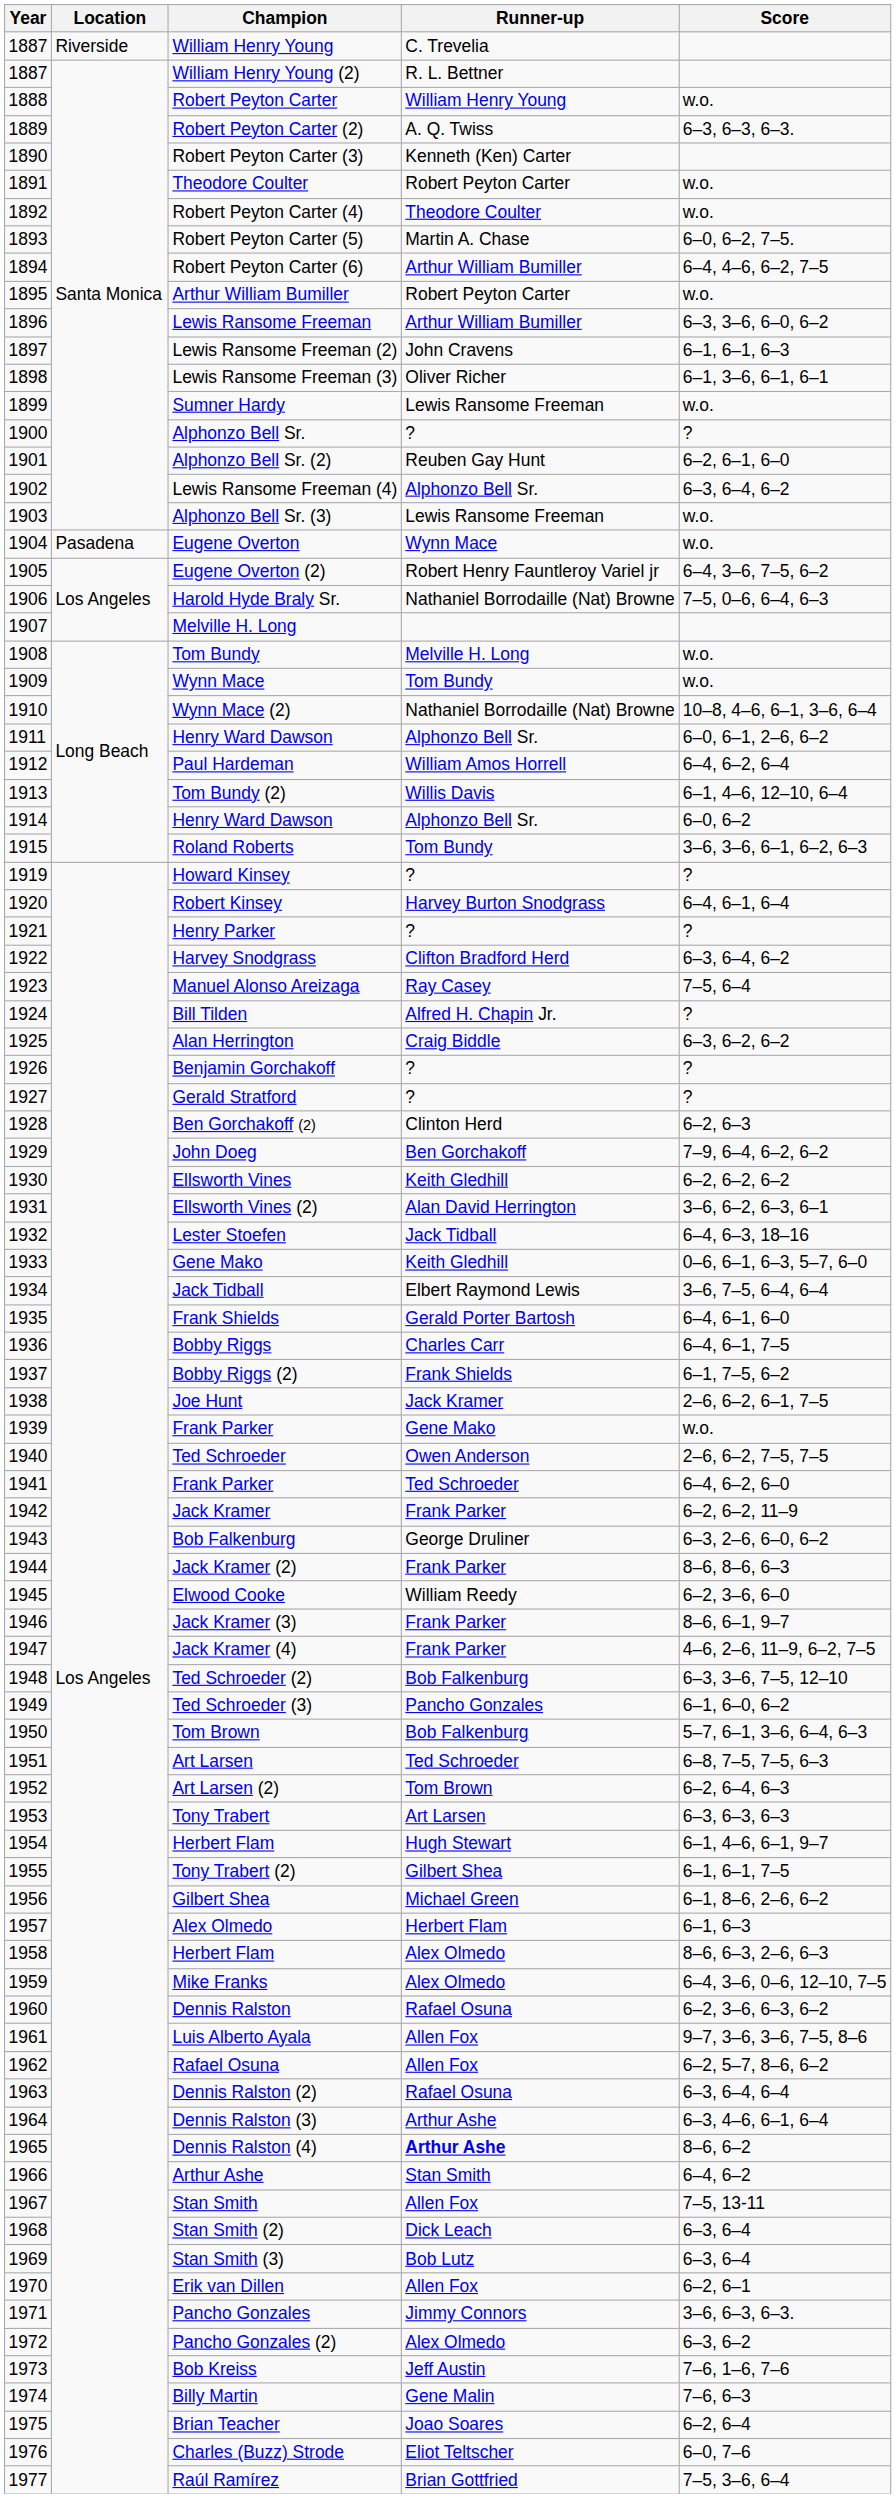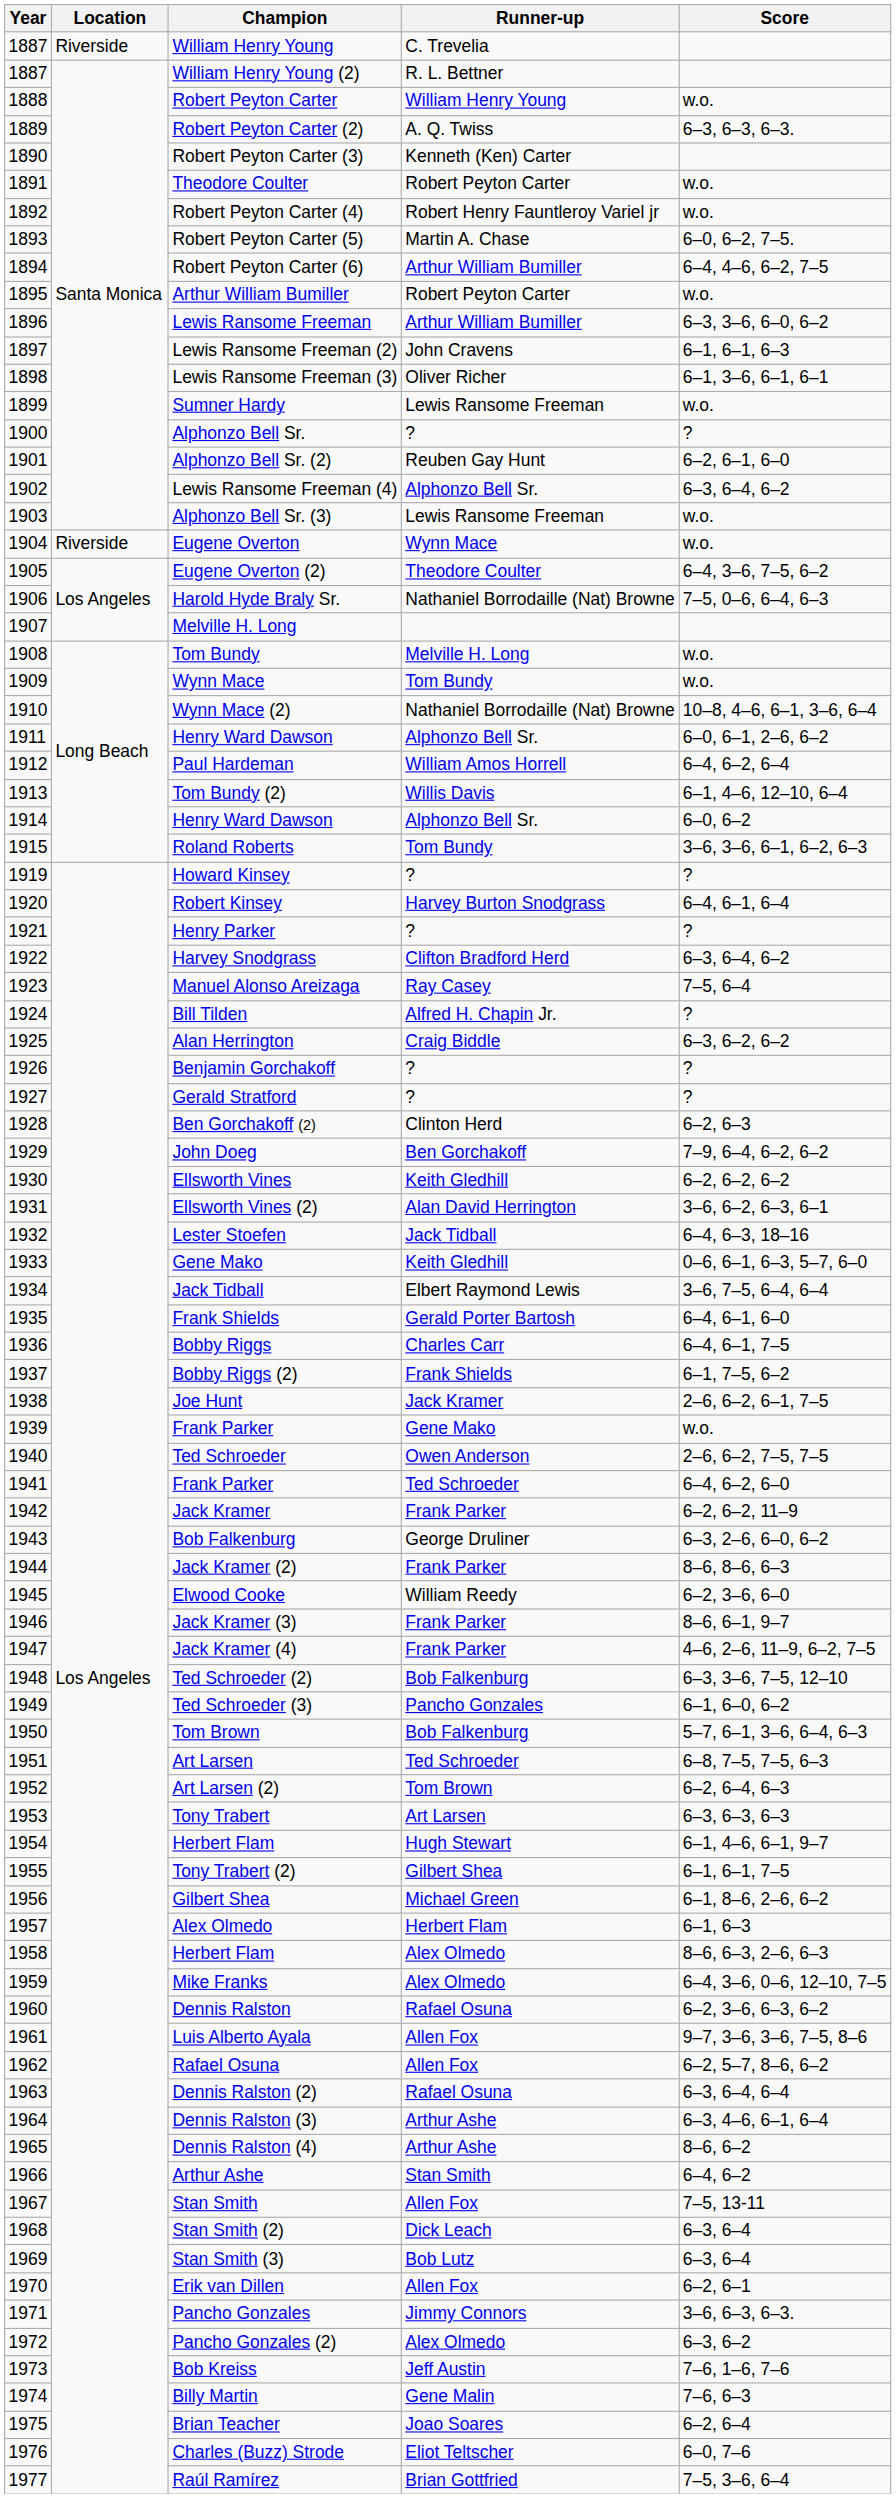 <table class="wikitable">
 <tr>
 <th width=17>Year</th>
 <th width=100>Location</th>
 <th>Champion</th>
 <th>Runner-up</th>
 <th>Score</th>
 </tr>
 <tr>
 <td>1887</td>
 <td>Riverside</td>
 <td> <a href='#'>William Henry Young</a></td>
 <td> C. Trevelia</td>
 <td></td>
 </tr>
 <tr>
 <td>1887</td>
 <td rowspan=17>Santa Monica</td>
 <td> <a href='#'>William Henry Young</a> (2)</td>
 <td> R. L. Bettner</td>
 <td></td>
 </tr>
 <tr>
 <td>1888</td>
 <td> <a href='#'>Robert Peyton Carter</a></td>
 <td> <a href='#'>William Henry Young</a></td>
 <td>w.o.</td>
 </tr>
 <tr>
 <td>1889</td>
 <td> <a href='#'>Robert Peyton Carter</a> (2)</td>
 <td> A. Q. Twiss</td>
 <td>6–3, 6–3, 6–3.</td>
 </tr>
 <tr>
 <td>1890</td>
 <td> Robert Peyton Carter  (3)</td>
 <td> Kenneth (Ken) Carter</td>
 <td></td>
 </tr>
 <tr>
 <td>1891</td>
 <td> <a href='#'>Theodore Coulter</a></td>
 <td> Robert Peyton Carter</td>
 <td>w.o.</td>
 </tr>
 <tr>
 <td>1892</td>
 <td> Robert Peyton Carter (4)</td>
-<td> <a href='#'>Theodore Coulter</a></td>
+<td> Robert Henry Fauntleroy Variel jr</td>
 <td>w.o.</td>
 </tr>
 <tr>
 <td>1893</td>
 <td> Robert Peyton Carter (5)</td>
 <td> Martin A. Chase</td>
 <td>6–0, 6–2, 7–5.</td>
 </tr>
 <tr>
 <td>1894</td>
 <td> Robert Peyton Carter (6)</td>
 <td> <a href='#'>Arthur William Bumiller</a></td>
 <td>6–4, 4–6, 6–2, 7–5</td>
 </tr>
 <tr>
 <td>1895</td>
 <td> <a href='#'>Arthur William Bumiller</a></td>
 <td> Robert Peyton Carter</td>
 <td>w.o.</td>
 </tr>
 <tr>
 <td>1896</td>
 <td> <a href='#'>Lewis Ransome Freeman</a></td>
 <td> <a href='#'>Arthur William Bumiller</a></td>
 <td>6–3, 3–6, 6–0, 6–2</td>
 </tr>
 <tr>
 <td>1897</td>
 <td> Lewis Ransome Freeman (2)</td>
 <td> John Cravens</td>
 <td>6–1, 6–1, 6–3</td>
 </tr>
 <tr>
 <td>1898</td>
 <td> Lewis Ransome Freeman (3)</td>
 <td> Oliver Richer</td>
 <td>6–1, 3–6, 6–1, 6–1</td>
 </tr>
 <tr>
 <td>1899</td>
 <td> <a href='#'>Sumner Hardy</a></td>
 <td> Lewis Ransome Freeman</td>
 <td>w.o.</td>
 </tr>
 <tr>
 <td>1900</td>
 <td> <a href='#'>Alphonzo Bell</a> Sr.</td>
 <td>?</td>
 <td>?</td>
 </tr>
 <tr>
 <td>1901</td>
 <td> <a href='#'>Alphonzo Bell</a> Sr. (2)</td>
 <td> Reuben Gay Hunt</td>
 <td>6–2, 6–1, 6–0</td>
 </tr>
 <tr>
 <td>1902</td>
 <td> Lewis Ransome Freeman (4)</td>
 <td> <a href='#'>Alphonzo Bell</a> Sr.</td>
 <td>6–3, 6–4, 6–2</td>
 </tr>
 <tr>
 <td>1903</td>
 <td> <a href='#'>Alphonzo Bell</a> Sr. (3)</td>
 <td> Lewis Ransome Freeman</td>
 <td>w.o.</td>
 </tr>
 <tr>
 <td>1904</td>
-<td>Pasadena</td>
+<td>Riverside</td>
 <td> <a href='#'>Eugene Overton</a></td>
 <td> <a href='#'>Wynn Mace</a></td>
 <td>w.o.</td>
 </tr>
 <tr>
 <td>1905</td>
 <td rowspan=3>Los Angeles</td>
 <td> <a href='#'>Eugene Overton</a> (2)</td>
-<td> Robert Henry Fauntleroy Variel jr</td>
+<td> <a href='#'>Theodore Coulter</a></td>
 <td>6–4, 3–6, 7–5, 6–2</td>
 </tr>
 <tr>
 <td>1906</td>
 <td> <a href='#'>Harold Hyde Braly</a> Sr.</td>
 <td> Nathaniel Borrodaille (Nat) Browne</td>
 <td>7–5, 0–6, 6–4, 6–3</td>
 </tr>
 <tr>
 <td>1907</td>
 <td> <a href='#'>Melville H. Long</a></td>
 <td></td>
 <td></td>
 </tr>
 <tr>
 <td>1908</td>
 <td rowspan=8>Long Beach</td>
 <td> <a href='#'>Tom Bundy</a></td>
 <td> <a href='#'>Melville H. Long</a></td>
 <td>w.o.</td>
 </tr>
 <tr>
 <td>1909</td>
 <td> <a href='#'>Wynn Mace</a></td>
 <td> <a href='#'>Tom Bundy</a></td>
 <td>w.o.</td>
 </tr>
 <tr>
 <td>1910</td>
 <td> <a href='#'>Wynn Mace</a> (2)</td>
 <td> Nathaniel Borrodaille (Nat) Browne</td>
 <td>10–8, 4–6, 6–1, 3–6, 6–4</td>
 </tr>
 <tr>
 <td>1911</td>
 <td> <a href='#'>Henry Ward Dawson</a></td>
 <td> <a href='#'>Alphonzo Bell</a> Sr.</td>
 <td>6–0, 6–1, 2–6, 6–2</td>
 </tr>
 <tr>
 <td>1912</td>
 <td> <a href='#'>Paul Hardeman</a></td>
 <td>  <a href='#'>William Amos Horrell</a></td>
 <td>6–4, 6–2, 6–4</td>
 </tr>
 <tr>
 <td>1913</td>
 <td> <a href='#'>Tom Bundy</a> (2)</td>
 <td>  <a href='#'>Willis Davis</a></td>
 <td>6–1, 4–6, 12–10, 6–4</td>
 </tr>
 <tr>
 <td>1914</td>
 <td> <a href='#'>Henry Ward Dawson</a></td>
 <td> <a href='#'>Alphonzo Bell</a> Sr.</td>
 <td>6–0, 6–2</td>
 </tr>
 <tr>
 <td>1915</td>
 <td> <a href='#'>Roland Roberts</a></td>
 <td> <a href='#'>Tom Bundy</a></td>
 <td>3–6, 3–6, 6–1, 6–2, 6–3</td>
 </tr>
 <tr>
 <td>1919</td>
 <td rowspan=59>Los Angeles</td>
 <td> <a href='#'>Howard Kinsey</a></td>
 <td>?</td>
 <td>?</td>
 </tr>
 <tr>
 <td>1920</td>
 <td> <a href='#'>Robert Kinsey</a></td>
 <td> <a href='#'>Harvey Burton Snodgrass</a></td>
 <td>6–4, 6–1, 6–4</td>
 </tr>
 <tr>
 <td>1921</td>
 <td> <a href='#'>Henry Parker</a></td>
 <td>?</td>
 <td>?</td>
 </tr>
 <tr>
 <td>1922</td>
 <td> <a href='#'>Harvey Snodgrass</a></td>
 <td> <a href='#'>Clifton Bradford Herd</a></td>
 <td>6–3, 6–4, 6–2</td>
 </tr>
 <tr>
 <td>1923</td>
 <td> <a href='#'>Manuel Alonso Areizaga</a></td>
 <td> <a href='#'>Ray Casey</a></td>
 <td>7–5, 6–4</td>
 </tr>
 <tr>
 <td>1924</td>
 <td> <a href='#'>Bill Tilden</a></td>
 <td> <a href='#'>Alfred H. Chapin</a> Jr.</td>
 <td>?</td>
 </tr>
 <tr>
 <td>1925</td>
 <td> <a href='#'>Alan Herrington</a></td>
 <td> <a href='#'>Craig Biddle</a></td>
 <td>6–3, 6–2, 6–2</td>
 </tr>
 <tr>
 <td>1926</td>
 <td> <a href='#'>Benjamin Gorchakoff</a></td>
 <td>?</td>
 <td>?</td>
 </tr>
 <tr>
 <td>1927</td>
 <td> <a href='#'>Gerald Stratford</a></td>
 <td>?</td>
 <td>?</td>
 </tr>
 <tr>
 <td>1928</td>
 <td> <a href='#'>Ben Gorchakoff</a> <small>(2)</small></td>
 <td> Clinton Herd</td>
 <td>6–2, 6–3 </td>
 </tr>
 <tr>
 <td>1929</td>
 <td> <a href='#'>John Doeg</a></td>
 <td> <a href='#'>Ben Gorchakoff</a></td>
 <td>7–9, 6–4, 6–2, 6–2</td>
 </tr>
 <tr>
 <td>1930</td>
 <td> <a href='#'>Ellsworth Vines</a></td>
 <td> <a href='#'>Keith Gledhill</a></td>
 <td>6–2, 6–2, 6–2</td>
 </tr>
 <tr>
 <td>1931</td>
 <td> <a href='#'>Ellsworth Vines</a> (2)</td>
 <td> <a href='#'>Alan David Herrington</a></td>
 <td>3–6, 6–2, 6–3, 6–1</td>
 </tr>
 <tr>
 <td>1932</td>
 <td> <a href='#'>Lester Stoefen</a></td>
 <td> <a href='#'>Jack Tidball</a></td>
 <td>6–4, 6–3, 18–16 </td>
 </tr>
 <tr>
 <td>1933</td>
 <td> <a href='#'>Gene Mako</a></td>
 <td> <a href='#'>Keith Gledhill</a></td>
 <td>0–6, 6–1, 6–3, 5–7, 6–0</td>
 </tr>
 <tr>
 <td>1934</td>
 <td> <a href='#'>Jack Tidball</a></td>
 <td> Elbert Raymond Lewis</td>
 <td>3–6, 7–5, 6–4, 6–4</td>
 </tr>
 <tr>
 <td>1935</td>
 <td> <a href='#'>Frank Shields</a></td>
 <td> <a href='#'>Gerald Porter Bartosh</a></td>
 <td>6–4, 6–1, 6–0</td>
 </tr>
 <tr>
 <td>1936</td>
 <td> <a href='#'>Bobby Riggs</a></td>
 <td> <a href='#'>Charles Carr</a></td>
 <td>6–4, 6–1, 7–5</td>
 </tr>
 <tr>
 <td>1937</td>
 <td> <a href='#'>Bobby Riggs</a> (2)</td>
 <td> <a href='#'>Frank Shields</a></td>
 <td>6–1, 7–5, 6–2</td>
 </tr>
 <tr>
 <td>1938</td>
 <td> <a href='#'>Joe Hunt</a></td>
 <td> <a href='#'>Jack Kramer</a></td>
 <td>2–6, 6–2, 6–1, 7–5</td>
 </tr>
 <tr>
 <td>1939</td>
 <td> <a href='#'>Frank Parker</a></td>
 <td> <a href='#'>Gene Mako</a></td>
 <td>w.o.</td>
 </tr>
 <tr>
 <td>1940</td>
 <td> <a href='#'>Ted Schroeder</a></td>
 <td> <a href='#'>Owen Anderson</a></td>
 <td>2–6, 6–2, 7–5, 7–5</td>
 </tr>
 <tr>
 <td>1941</td>
 <td> <a href='#'>Frank Parker</a></td>
 <td> <a href='#'>Ted Schroeder</a></td>
 <td>6–4, 6–2, 6–0</td>
 </tr>
 <tr>
 <td>1942</td>
 <td> <a href='#'>Jack Kramer</a></td>
 <td> <a href='#'>Frank Parker</a></td>
 <td>6–2, 6–2, 11–9</td>
 </tr>
 <tr>
 <td>1943</td>
 <td> <a href='#'>Bob Falkenburg</a></td>
 <td> George Druliner</td>
 <td>6–3, 2–6, 6–0, 6–2 </td>
 </tr>
 <tr>
 <td>1944</td>
 <td> <a href='#'>Jack Kramer</a> (2)</td>
 <td> <a href='#'>Frank Parker</a></td>
 <td>8–6, 8–6, 6–3</td>
 </tr>
 <tr>
 <td>1945</td>
 <td> <a href='#'>Elwood Cooke</a></td>
 <td> William Reedy</td>
 <td>6–2, 3–6, 6–0 </td>
 </tr>
 <tr>
 <td>1946</td>
 <td> <a href='#'>Jack Kramer</a> (3)</td>
 <td> <a href='#'>Frank Parker</a></td>
 <td>8–6, 6–1, 9–7</td>
 </tr>
 <tr>
 <td>1947</td>
 <td> <a href='#'>Jack Kramer</a> (4)</td>
 <td> <a href='#'>Frank Parker</a></td>
 <td>4–6, 2–6, 11–9, 6–2, 7–5</td>
 </tr>
 <tr>
 <td>1948</td>
 <td> <a href='#'>Ted Schroeder</a> (2)</td>
 <td> <a href='#'>Bob Falkenburg</a></td>
 <td>6–3, 3–6, 7–5, 12–10</td>
 </tr>
 <tr>
 <td>1949</td>
 <td> <a href='#'>Ted Schroeder</a> (3)</td>
 <td> <a href='#'>Pancho Gonzales</a></td>
 <td>6–1, 6–0, 6–2</td>
 </tr>
 <tr>
 <td>1950</td>
 <td> <a href='#'>Tom Brown</a></td>
 <td> <a href='#'>Bob Falkenburg</a></td>
 <td>5–7, 6–1, 3–6, 6–4, 6–3</td>
 </tr>
 <tr>
 <td>1951</td>
 <td> <a href='#'>Art Larsen</a></td>
 <td> <a href='#'>Ted Schroeder</a></td>
 <td>6–8, 7–5, 7–5, 6–3</td>
 </tr>
 <tr>
 <td>1952</td>
 <td> <a href='#'>Art Larsen</a> (2)</td>
 <td> <a href='#'>Tom Brown</a></td>
 <td>6–2, 6–4, 6–3</td>
 </tr>
 <tr>
 <td>1953</td>
 <td> <a href='#'>Tony Trabert</a></td>
 <td> <a href='#'>Art Larsen</a></td>
 <td>6–3, 6–3, 6–3</td>
 </tr>
 <tr>
 <td>1954</td>
 <td> <a href='#'>Herbert Flam</a></td>
 <td> <a href='#'>Hugh Stewart</a></td>
 <td>6–1, 4–6, 6–1, 9–7</td>
 </tr>
 <tr>
 <td>1955</td>
 <td> <a href='#'>Tony Trabert</a> (2)</td>
 <td> <a href='#'>Gilbert Shea</a></td>
 <td>6–1, 6–1, 7–5</td>
 </tr>
 <tr>
 <td>1956</td>
 <td> <a href='#'>Gilbert Shea</a></td>
 <td> <a href='#'>Michael Green</a></td>
 <td>6–1, 8–6, 2–6, 6–2</td>
 </tr>
 <tr>
 <td>1957</td>
 <td> <a href='#'>Alex Olmedo</a></td>
 <td> <a href='#'>Herbert Flam</a></td>
 <td>6–1, 6–3</td>
 </tr>
 <tr>
 <td>1958</td>
 <td> <a href='#'>Herbert Flam</a></td>
 <td> <a href='#'>Alex Olmedo</a></td>
 <td>8–6, 6–3, 2–6, 6–3</td>
 </tr>
 <tr>
 <td>1959</td>
 <td> <a href='#'>Mike Franks</a></td>
 <td> <a href='#'>Alex Olmedo</a></td>
 <td>6–4, 3–6, 0–6, 12–10, 7–5</td>
 </tr>
 <tr>
 <td>1960</td>
 <td> <a href='#'>Dennis Ralston</a></td>
 <td> <a href='#'>Rafael Osuna</a></td>
 <td>6–2, 3–6, 6–3, 6–2</td>
 </tr>
 <tr>
 <td>1961</td>
 <td> <a href='#'>Luis Alberto Ayala</a></td>
 <td> <a href='#'>Allen Fox</a></td>
 <td>9–7, 3–6, 3–6, 7–5, 8–6</td>
 </tr>
 <tr>
 <td>1962</td>
 <td> <a href='#'>Rafael Osuna</a></td>
 <td> <a href='#'>Allen Fox</a></td>
 <td>6–2, 5–7, 8–6, 6–2</td>
 </tr>
 <tr>
 <td>1963</td>
 <td> <a href='#'>Dennis Ralston</a> (2)</td>
 <td> <a href='#'>Rafael Osuna</a></td>
 <td>6–3, 6–4, 6–4</td>
 </tr>
 <tr>
 <td>1964</td>
 <td> <a href='#'>Dennis Ralston</a> (3)</td>
 <td> <a href='#'>Arthur Ashe</a></td>
 <td>6–3, 4–6, 6–1, 6–4</td>
 </tr>
 <tr>
 <td>1965</td>
 <td> <a href='#'>Dennis Ralston</a> (4)</td>
-<td><strong> <a href='#'>Arthur Ashe</a></strong></td>
+<td> <a href='#'>Arthur Ashe</a></td>
 <td>8–6, 6–2</td>
 </tr>
 <tr>
 <td>1966</td>
 <td> <a href='#'>Arthur Ashe</a></td>
 <td> <a href='#'>Stan Smith</a></td>
 <td>6–4, 6–2</td>
 </tr>
 <tr>
 <td>1967</td>
 <td> <a href='#'>Stan Smith</a></td>
 <td> <a href='#'>Allen Fox</a></td>
 <td>7–5, 13-11</td>
 </tr>
 <tr>
 <td>1968</td>
 <td> <a href='#'>Stan Smith</a> (2)</td>
 <td> <a href='#'>Dick Leach</a></td>
 <td>6–3, 6–4</td>
 </tr>
 <tr>
 <td>1969</td>
 <td> <a href='#'>Stan Smith</a> (3)</td>
 <td> <a href='#'>Bob Lutz</a></td>
 <td>6–3, 6–4</td>
 </tr>
 <tr>
 <td>1970</td>
 <td> <a href='#'>Erik van Dillen</a></td>
 <td> <a href='#'>Allen Fox</a></td>
 <td>6–2, 6–1</td>
 </tr>
 <tr>
 <td>1971</td>
 <td> <a href='#'>Pancho Gonzales</a></td>
 <td> <a href='#'>Jimmy Connors</a></td>
 <td>3–6, 6–3, 6–3.</td>
 </tr>
 <tr>
 <td>1972</td>
 <td> <a href='#'>Pancho Gonzales</a> (2)</td>
 <td> <a href='#'>Alex Olmedo</a></td>
 <td>6–3, 6–2</td>
 </tr>
 <tr>
 <td>1973</td>
 <td> <a href='#'>Bob Kreiss</a></td>
 <td> <a href='#'>Jeff Austin</a></td>
 <td>7–6, 1–6, 7–6</td>
 </tr>
 <tr>
 <td>1974</td>
 <td> <a href='#'>Billy Martin</a></td>
 <td> <a href='#'>Gene Malin</a></td>
 <td>7–6, 6–3</td>
 </tr>
 <tr>
 <td>1975</td>
 <td> <a href='#'>Brian Teacher</a></td>
 <td> <a href='#'>Joao Soares</a></td>
 <td>6–2, 6–4</td>
 </tr>
 <tr>
 <td>1976</td>
 <td> <a href='#'>Charles (Buzz) Strode</a></td>
 <td> <a href='#'>Eliot Teltscher</a></td>
 <td>6–0, 7–6</td>
 </tr>
 <tr>
 <td>1977</td>
 <td> <a href='#'>Raúl Ramírez</a></td>
 <td> <a href='#'>Brian Gottfried</a></td>
 <td>7–5, 3–6, 6–4</td>
 </tr>
 </table>
